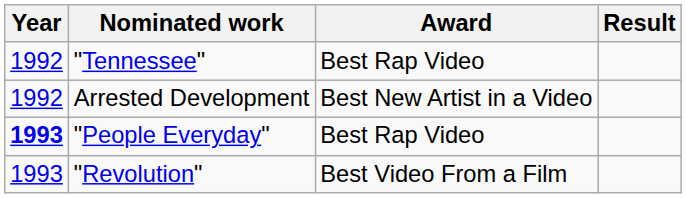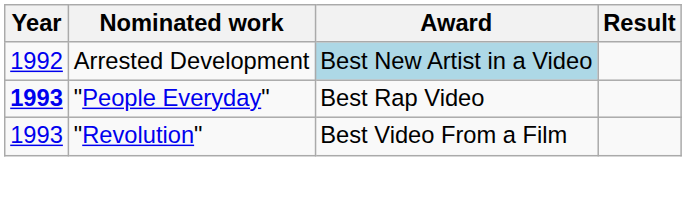 <table class="wikitable">
 <tr>
 <th>Year</th>
 <th>Nominated work</th>
 <th>Award</th>
 <th>Result</th>
 </tr>
 <tr>
 <td align="center"><a href='#'>1992</a></td>
-<td>"<a href='#'>Tennessee</a>"</td>
-<td>Best Rap Video</td>
-<td></td>
-</tr>
-<tr>
-<td align="center"><a href='#'>1992</a></td>
 <td>Arrested Development</td>
-<td>Best New Artist in a Video</td>
+<td style="background: lightblue;">Best New Artist in a Video</td>
 <td></td>
 </tr>
 <tr>
 <td align="center"><strong><a href='#'>1993</a></strong></td>
 <td>"<a href='#'>People Everyday</a>"</td>
 <td>Best Rap Video</td>
 <td></td>
 </tr>
 <tr>
 <td align="center"><a href='#'>1993</a></td>
 <td>"<a href='#'>Revolution</a>"</td>
 <td>Best Video From a Film</td>
 <td></td>
 </tr>
 </table>
